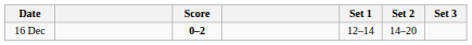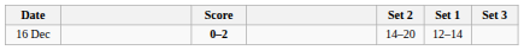 <table class="wikitable" style="text-align: center; font-size:90% ">
 <tr>
 <th width="60">Date</th>
 <th align="right" width="150"></th>
 <th width="60">Score</th>
 <th align="left" width="150"></th>
+<th width="50">Set 2</th>
 <th width="50">Set 1</th>
-<th width="50">Set 2</th>
 <th width="50">Set 3</th>
 </tr>
 <tr>
 <td>16 Dec</td>
 <td align=right></td>
 <td align=center><strong>0–2</strong></td>
 <td align=left><strong></strong></td>
+<td>14–20</td>
 <td>12–14</td>
-<td>14–20</td>
 <td></td>
 </tr>
 </table>
